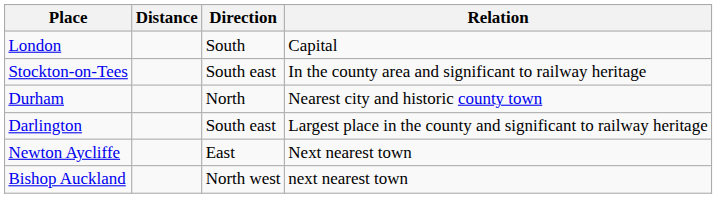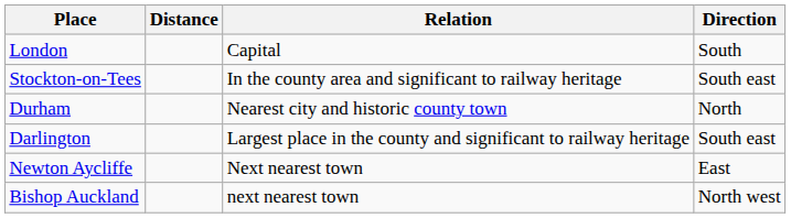 <table class="wikitable mw-collapsible">
 <tr>
 <th>Place</th>
 <th>Distance</th>
+<th>Relation</th>
 <th>Direction</th>
-<th>Relation</th>
 </tr>
 <tr>
 <td><a href='#'>London</a></td>
 <td></td>
+<td>Capital</td>
 <td>South</td>
-<td>Capital</td>
 </tr>
 <tr>
 <td><a href='#'>Stockton-on-Tees</a></td>
 <td></td>
+<td>In the county area and significant to railway heritage</td>
 <td>South east</td>
-<td>In the county area and significant to railway heritage</td>
 </tr>
 <tr>
 <td><a href='#'>Durham</a></td>
 <td></td>
+<td>Nearest city and historic <a href='#'>county town</a></td>
 <td>North</td>
-<td>Nearest city and historic <a href='#'>county town</a></td>
 </tr>
 <tr>
 <td><a href='#'>Darlington</a></td>
 <td></td>
+<td>Largest place in the county and significant to railway heritage</td>
 <td>South east</td>
-<td>Largest place in the county and significant to railway heritage</td>
 </tr>
 <tr>
 <td><a href='#'>Newton Aycliffe</a></td>
 <td></td>
+<td>Next nearest town</td>
 <td>East</td>
-<td>Next nearest town</td>
 </tr>
 <tr>
 <td><a href='#'>Bishop Auckland</a></td>
 <td></td>
+<td>next nearest town</td>
 <td>North west</td>
-<td>next nearest town</td>
 </tr>
 </table>
